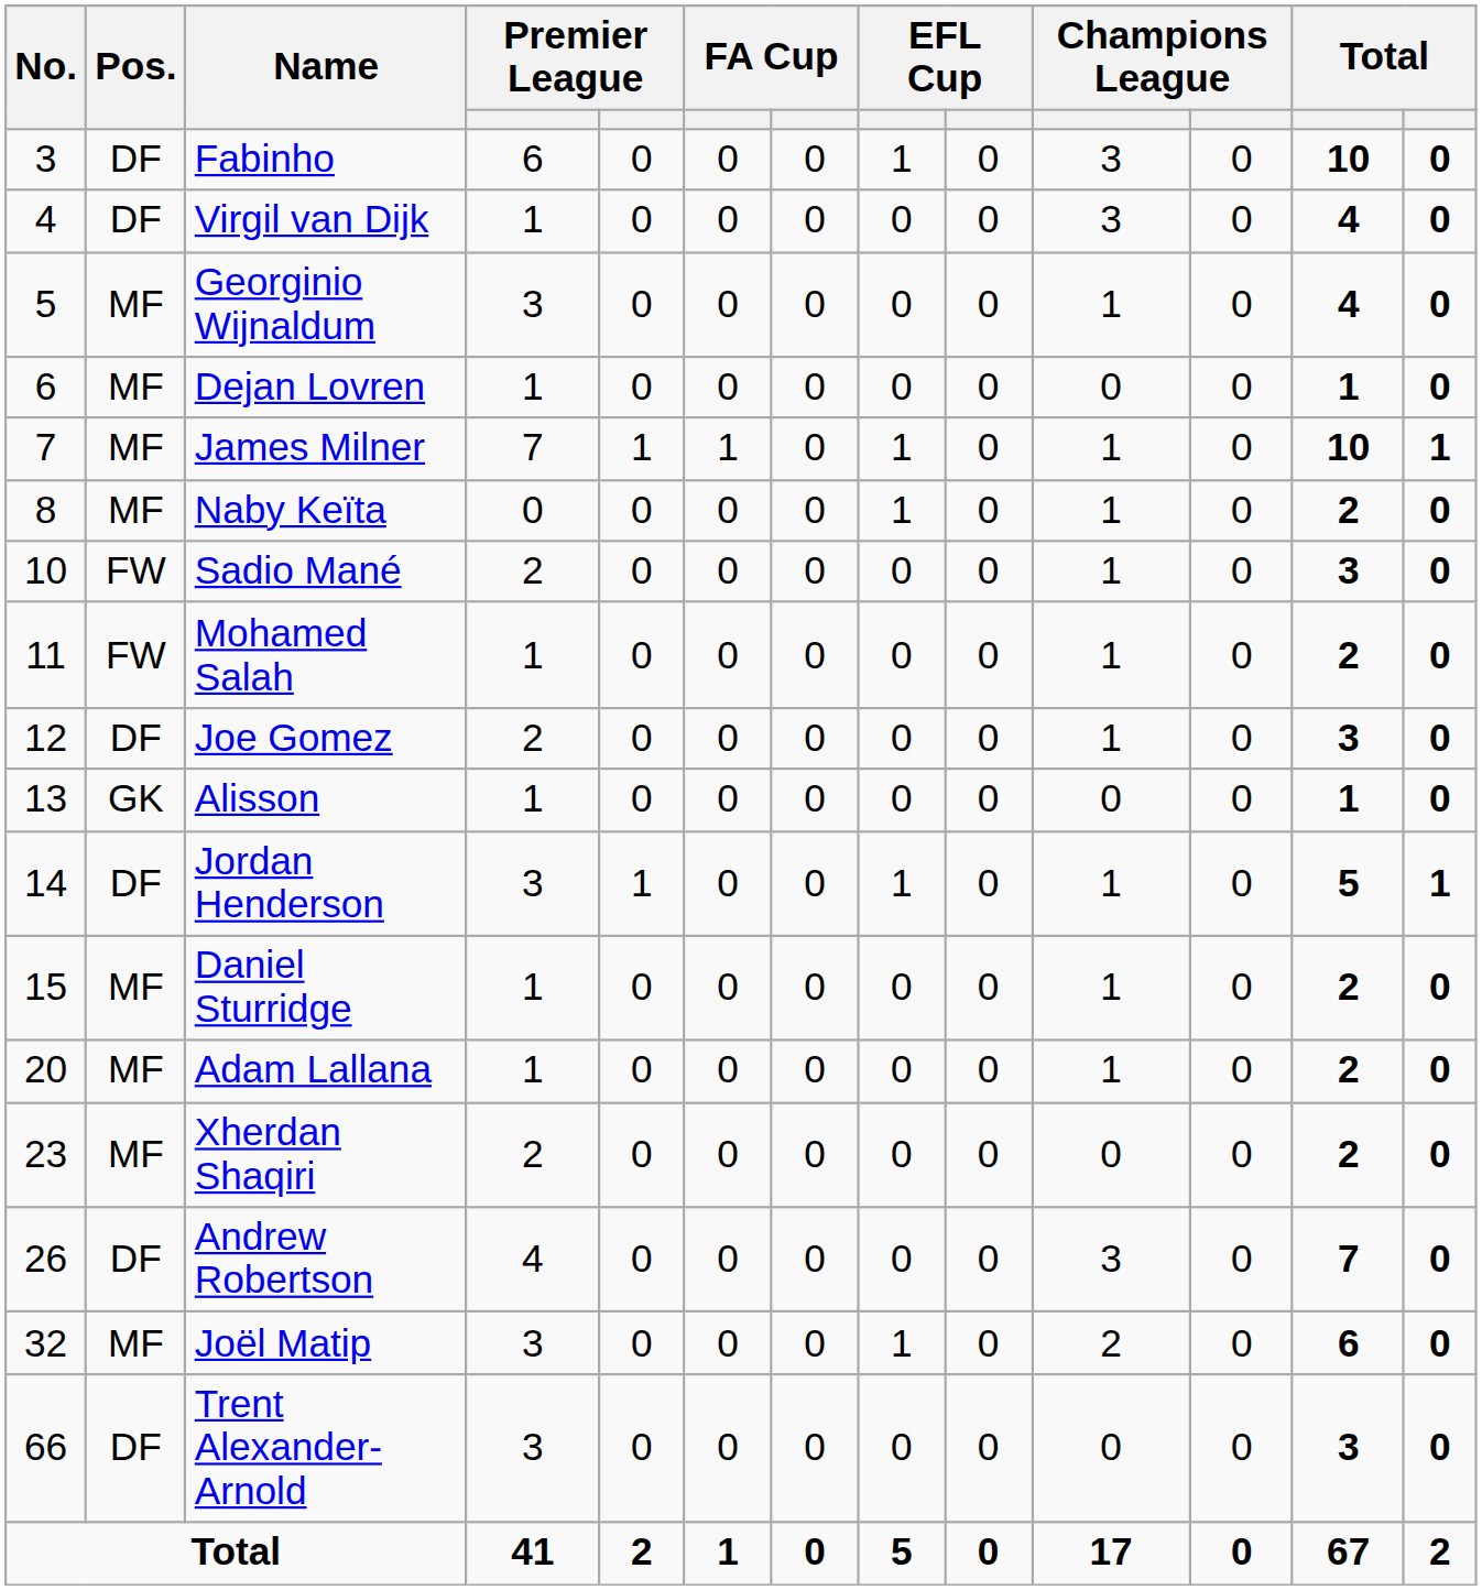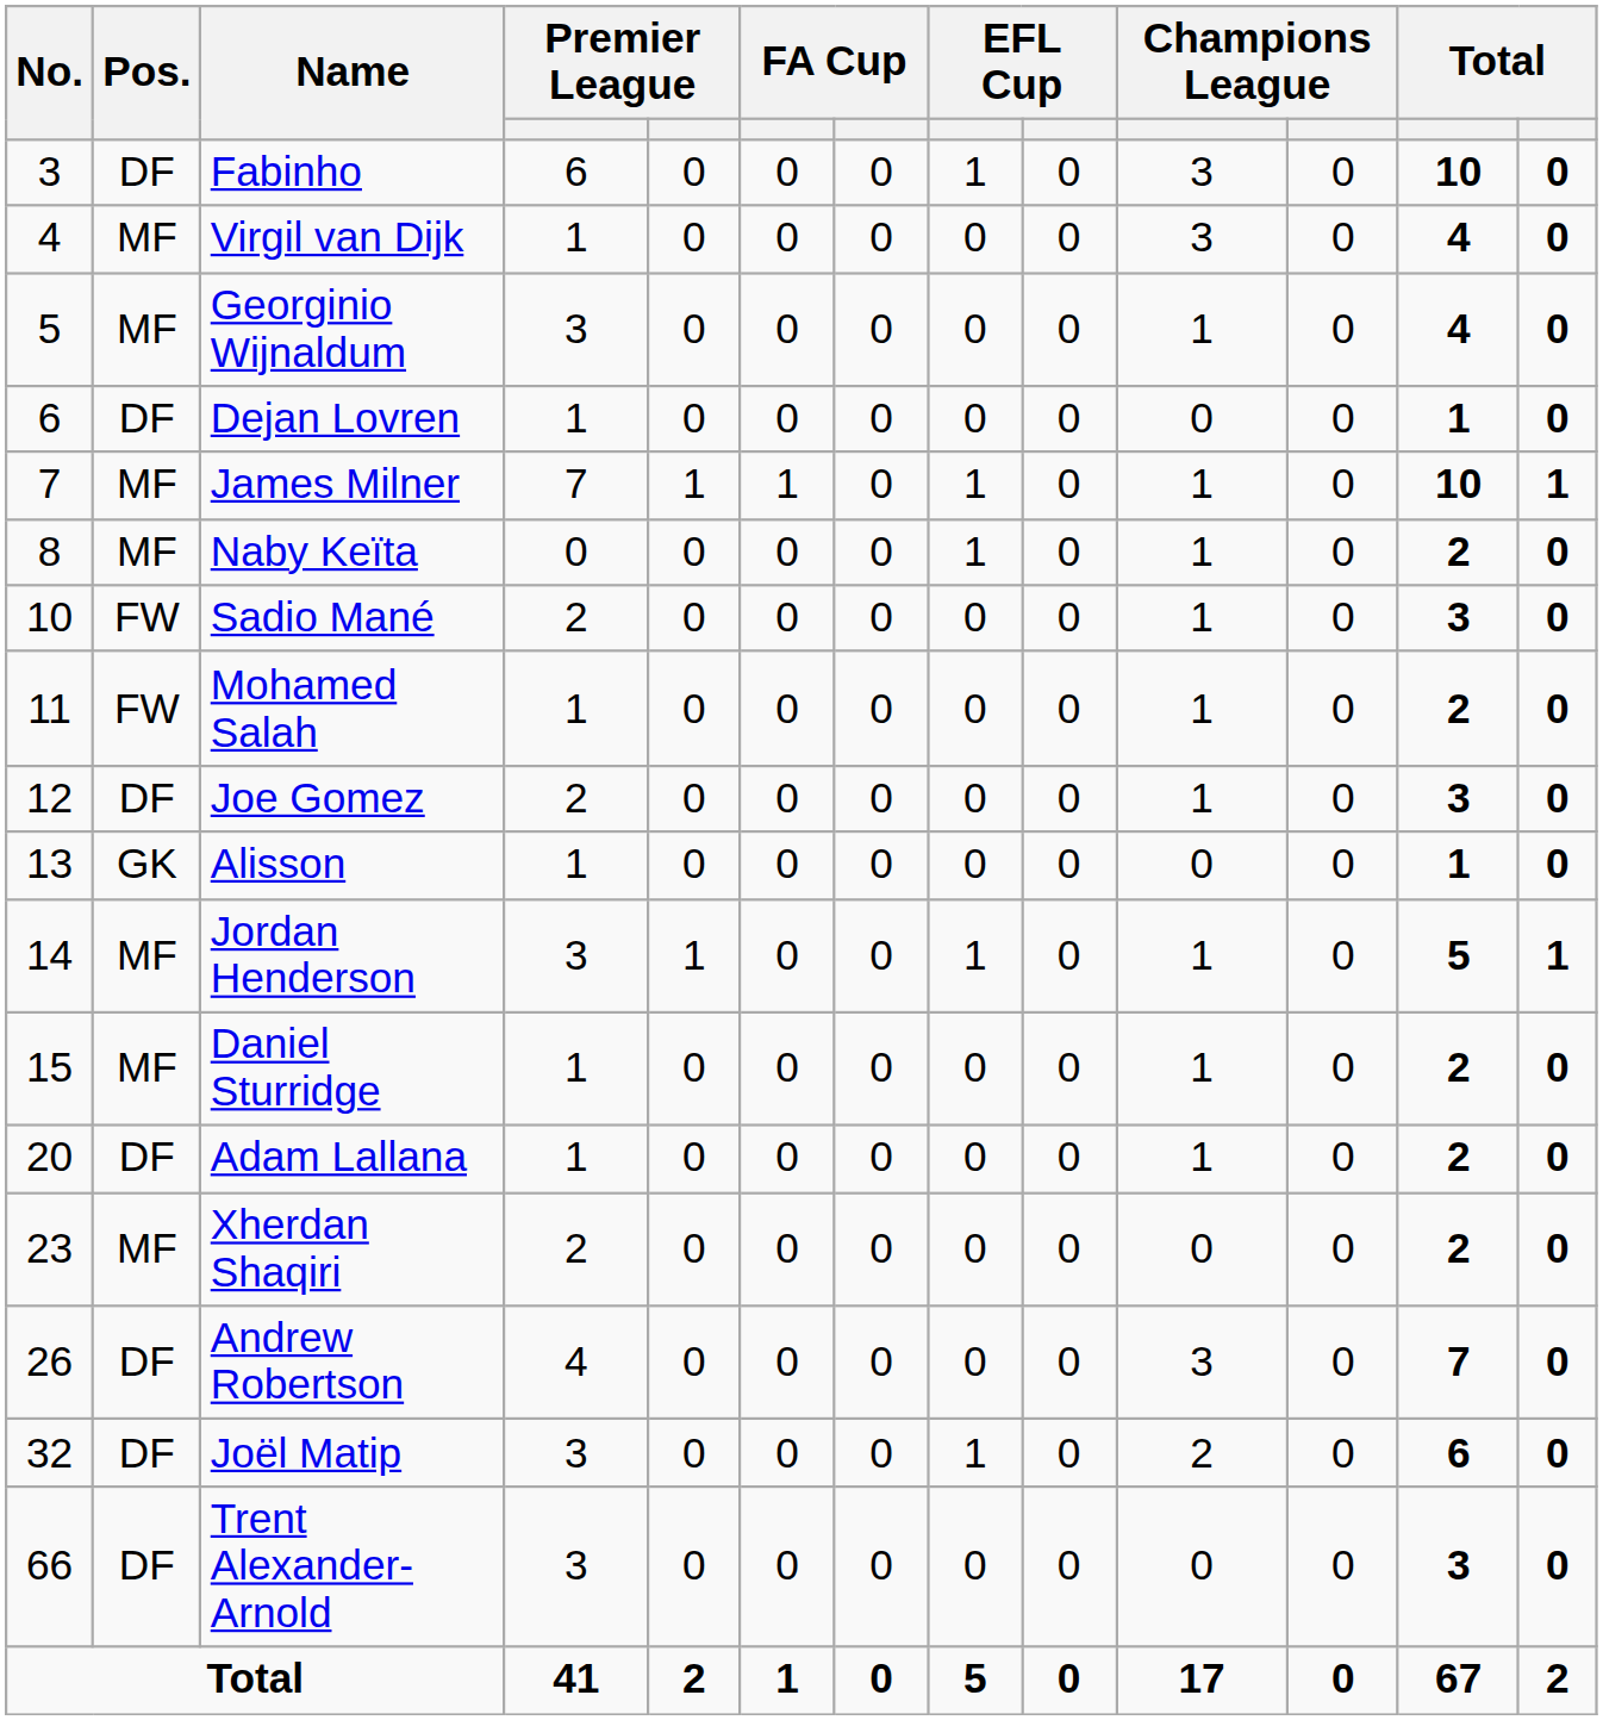 <table class="wikitable sortable" style="text-align: center;">
 <tr>
 <th rowspan="2">No.</th>
 <th rowspan="2">Pos.</th>
 <th rowspan="2">Name</th>
 <th colspan="2" width=125>Premier League</th>
 <th colspan="2" width=125>FA Cup</th>
 <th colspan="2" width=125>EFL Cup</th>
 <th colspan="2" width=125>Champions League</th>
 <th colspan="2" width=125>Total</th>
 </tr>
 <tr>
 <th></th>
 <th></th>
 <th></th>
 <th></th>
 <th></th>
 <th></th>
 <th></th>
 <th></th>
 <th></th>
 <th></th>
 </tr>
 <tr>
 <td>3</td>
 <td>DF</td>
 <td align="left"> <a href='#'>Fabinho</a></td>
 <td>6</td>
 <td>0</td>
 <td>0</td>
 <td>0</td>
 <td>1</td>
 <td>0</td>
 <td>3</td>
 <td>0</td>
 <td><strong>10</strong></td>
 <td><strong>0</strong></td>
 </tr>
 <tr>
 <td>4</td>
-<td>DF</td>
+<td>MF</td>
 <td align="left"> <a href='#'>Virgil van Dijk</a></td>
 <td>1</td>
 <td>0</td>
 <td>0</td>
 <td>0</td>
 <td>0</td>
 <td>0</td>
 <td>3</td>
 <td>0</td>
 <td><strong>4</strong></td>
 <td><strong>0</strong></td>
 </tr>
 <tr>
 <td>5</td>
 <td>MF</td>
 <td align="left"> <a href='#'>Georginio Wijnaldum</a></td>
 <td>3</td>
 <td>0</td>
 <td>0</td>
 <td>0</td>
 <td>0</td>
 <td>0</td>
 <td>1</td>
 <td>0</td>
 <td><strong>4</strong></td>
 <td><strong>0</strong></td>
 </tr>
 <tr>
 <td>6</td>
-<td>MF</td>
+<td>DF</td>
 <td align="left"> <a href='#'>Dejan Lovren</a></td>
 <td>1</td>
 <td>0</td>
 <td>0</td>
 <td>0</td>
 <td>0</td>
 <td>0</td>
 <td>0</td>
 <td>0</td>
 <td><strong>1</strong></td>
 <td><strong>0</strong></td>
 </tr>
 <tr>
 <td>7</td>
 <td>MF</td>
 <td align="left"> <a href='#'>James Milner</a></td>
 <td>7</td>
 <td>1</td>
 <td>1</td>
 <td>0</td>
 <td>1</td>
 <td>0</td>
 <td>1</td>
 <td>0</td>
 <td><strong>10</strong></td>
 <td><strong>1</strong></td>
 </tr>
 <tr>
 <td>8</td>
 <td>MF</td>
 <td align="left"> <a href='#'>Naby Keïta</a></td>
 <td>0</td>
 <td>0</td>
 <td>0</td>
 <td>0</td>
 <td>1</td>
 <td>0</td>
 <td>1</td>
 <td>0</td>
 <td><strong>2</strong></td>
 <td><strong>0</strong></td>
 </tr>
 <tr>
 <td>10</td>
 <td>FW</td>
 <td align="left"> <a href='#'>Sadio Mané</a></td>
 <td>2</td>
 <td>0</td>
 <td>0</td>
 <td>0</td>
 <td>0</td>
 <td>0</td>
 <td>1</td>
 <td>0</td>
 <td><strong>3</strong></td>
 <td><strong>0</strong></td>
 </tr>
 <tr>
 <td>11</td>
 <td>FW</td>
 <td align="left"> <a href='#'>Mohamed Salah</a></td>
 <td>1</td>
 <td>0</td>
 <td>0</td>
 <td>0</td>
 <td>0</td>
 <td>0</td>
 <td>1</td>
 <td>0</td>
 <td><strong>2</strong></td>
 <td><strong>0</strong></td>
 </tr>
 <tr>
 <td>12</td>
 <td>DF</td>
 <td align="left"> <a href='#'>Joe Gomez</a></td>
 <td>2</td>
 <td>0</td>
 <td>0</td>
 <td>0</td>
 <td>0</td>
 <td>0</td>
 <td>1</td>
 <td>0</td>
 <td><strong>3</strong></td>
 <td><strong>0</strong></td>
 </tr>
 <tr>
 <td>13</td>
 <td>GK</td>
 <td align="left"> <a href='#'>Alisson</a></td>
 <td>1</td>
 <td>0</td>
 <td>0</td>
 <td>0</td>
 <td>0</td>
 <td>0</td>
 <td>0</td>
 <td>0</td>
 <td><strong>1</strong></td>
 <td><strong>0</strong></td>
 </tr>
 <tr>
 <td>14</td>
-<td>DF</td>
+<td>MF</td>
 <td align="left"> <a href='#'>Jordan Henderson</a></td>
 <td>3</td>
 <td>1</td>
 <td>0</td>
 <td>0</td>
 <td>1</td>
 <td>0</td>
 <td>1</td>
 <td>0</td>
 <td><strong>5</strong></td>
 <td><strong>1</strong></td>
 </tr>
 <tr>
 <td>15</td>
 <td>MF</td>
 <td align="left"> <a href='#'>Daniel Sturridge</a></td>
 <td>1</td>
 <td>0</td>
 <td>0</td>
 <td>0</td>
 <td>0</td>
 <td>0</td>
 <td>1</td>
 <td>0</td>
 <td><strong>2</strong></td>
 <td><strong>0</strong></td>
 </tr>
 <tr>
 <td>20</td>
-<td>MF</td>
+<td>DF</td>
 <td align="left"> <a href='#'>Adam Lallana</a></td>
 <td>1</td>
 <td>0</td>
 <td>0</td>
 <td>0</td>
 <td>0</td>
 <td>0</td>
 <td>1</td>
 <td>0</td>
 <td><strong>2</strong></td>
 <td><strong>0</strong></td>
 </tr>
 <tr>
 <td>23</td>
 <td>MF</td>
 <td align="left"> <a href='#'>Xherdan Shaqiri</a></td>
 <td>2</td>
 <td>0</td>
 <td>0</td>
 <td>0</td>
 <td>0</td>
 <td>0</td>
 <td>0</td>
 <td>0</td>
 <td><strong>2</strong></td>
 <td><strong>0</strong></td>
 </tr>
 <tr>
 <td>26</td>
 <td>DF</td>
 <td align="left"> <a href='#'>Andrew Robertson</a></td>
 <td>4</td>
 <td>0</td>
 <td>0</td>
 <td>0</td>
 <td>0</td>
 <td>0</td>
 <td>3</td>
 <td>0</td>
 <td><strong>7</strong></td>
 <td><strong>0</strong></td>
 </tr>
 <tr>
 <td>32</td>
-<td>MF</td>
+<td>DF</td>
 <td align="left"> <a href='#'>Joël Matip</a></td>
 <td>3</td>
 <td>0</td>
 <td>0</td>
 <td>0</td>
 <td>1</td>
 <td>0</td>
 <td>2</td>
 <td>0</td>
 <td><strong>6</strong></td>
 <td><strong>0</strong></td>
 </tr>
 <tr>
 <td>66</td>
 <td>DF</td>
 <td align="left"> <a href='#'>Trent Alexander-Arnold</a></td>
 <td>3</td>
 <td>0</td>
 <td>0</td>
 <td>0</td>
 <td>0</td>
 <td>0</td>
 <td>0</td>
 <td>0</td>
 <td><strong>3</strong></td>
 <td><strong>0</strong></td>
 </tr>
 <tr>
 <td colspan=3><strong>Total</strong></td>
 <td><strong>41</strong></td>
 <td><strong>2</strong></td>
 <td><strong>1</strong></td>
 <td><strong>0</strong></td>
 <td><strong>5</strong></td>
 <td><strong>0</strong></td>
 <td><strong>17</strong></td>
 <td><strong>0</strong></td>
 <td><strong>67</strong></td>
 <td><strong>2</strong></td>
 </tr>
 </table>
